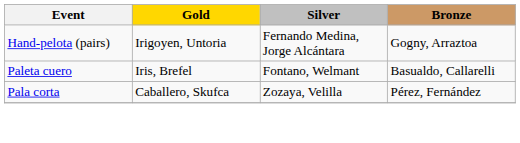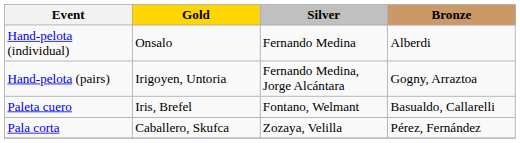 <table class="wikitable" style="max-width: 23cm; width: 100%">
 <tr>
 <th scope="col">Event</th>
 <th scope="col" style="background-color:gold; width:25%">Gold</th>
 <th scope="col" style="background-color:silver; width:25%; width:25%">Silver</th>
 <th scope="col" style="background-color:#cc9966; width:25%">Bronze</th>
+</tr>
+<tr>
+<td><a href='#'>Hand-pelota</a> (individual)</td>
+<td> Onsalo</td>
+<td> Fernando Medina</td>
+<td> Alberdi</td>
 </tr>
 <tr>
 <td><a href='#'>Hand-pelota</a> (pairs)</td>
 <td> Irigoyen, Untoria</td>
 <td> Fernando Medina, Jorge Alcántara</td>
 <td> Gogny, Arraztoa</td>
 </tr>
 <tr>
 <td><a href='#'>Paleta cuero</a></td>
 <td> Iris, Brefel</td>
 <td> Fontano, Welmant</td>
 <td> Basualdo, Callarelli</td>
 </tr>
 <tr>
 <td><a href='#'>Pala corta</a></td>
 <td> Caballero, Skufca</td>
 <td> Zozaya, Velilla</td>
 <td> Pérez, Fernández</td>
 </tr>
 <tr>
 </tr>
 </table>
